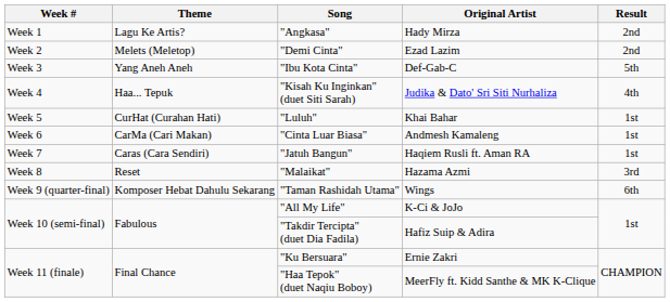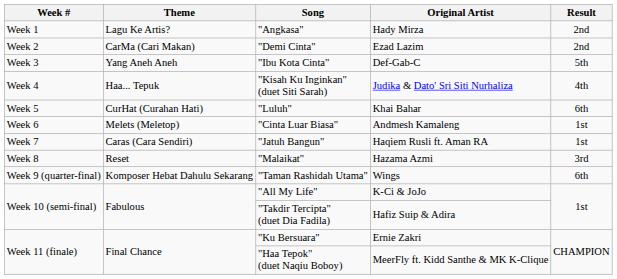 <table class="wikitable">
 <tr>
 <th>Week #</th>
 <th>Theme</th>
 <th>Song</th>
 <th>Original Artist</th>
 <th>Result</th>
 </tr>
 <tr>
 <td>Week 1</td>
 <td>Lagu Ke Artis?</td>
 <td>"Angkasa"</td>
 <td>Hady Mirza</td>
 <td align="center">2nd</td>
 </tr>
 <tr>
 <td>Week 2</td>
-<td>Melets (Meletop)</td>
+<td>CarMa (Cari Makan)</td>
 <td>"Demi Cinta"</td>
 <td>Ezad Lazim</td>
 <td align="center">2nd</td>
 </tr>
 <tr>
 <td>Week 3</td>
 <td>Yang Aneh Aneh</td>
 <td>"Ibu Kota Cinta"</td>
 <td>Def-Gab-C</td>
 <td align="center">5th</td>
 </tr>
 <tr>
 <td>Week 4</td>
 <td>Haa... Tepuk</td>
 <td>"Kisah Ku Inginkan"<br>(duet Siti Sarah)</td>
 <td><a href='#'>Judika</a> & <a href='#'>Dato' Sri Siti Nurhaliza</a></td>
 <td align="center">4th</td>
 </tr>
 <tr>
 <td>Week 5</td>
 <td>CurHat (Curahan Hati)</td>
 <td>"Luluh"</td>
 <td>Khai Bahar</td>
-<td align="center">1st</td>
+<td align="center">6th</td>
 </tr>
 <tr>
 <td>Week 6</td>
-<td>CarMa (Cari Makan)</td>
+<td>Melets (Meletop)</td>
 <td>"Cinta Luar Biasa"</td>
 <td>Andmesh Kamaleng</td>
 <td align="center">1st</td>
 </tr>
 <tr>
 <td>Week 7</td>
 <td>Caras (Cara Sendiri)</td>
 <td>"Jatuh Bangun"</td>
 <td>Haqiem Rusli ft. Aman RA</td>
 <td align="center">1st</td>
 </tr>
 <tr>
 <td>Week 8</td>
 <td>Reset</td>
 <td>"Malaikat"</td>
 <td>Hazama Azmi</td>
 <td align="center">3rd</td>
 </tr>
 <tr>
 <td>Week 9 (quarter-final)</td>
 <td>Komposer Hebat Dahulu Sekarang</td>
 <td>"Taman Rashidah Utama"</td>
 <td>Wings</td>
 <td align="center">6th</td>
 </tr>
 <tr>
 <td rowspan="2">Week 10 (semi-final)</td>
 <td rowspan="2">Fabulous</td>
 <td>"All My Life"</td>
 <td>K-Ci & JoJo</td>
 <td rowspan="2" align="center">1st</td>
 </tr>
 <tr>
 <td>"Takdir Tercipta"<br>(duet Dia Fadila)</td>
 <td>Hafiz Suip & Adira</td>
 </tr>
 <tr>
 <td rowspan="2">Week 11 (finale)</td>
 <td rowspan="2">Final Chance</td>
 <td>"Ku Bersuara"</td>
 <td>Ernie Zakri</td>
 <td rowspan="2" align="center">CHAMPION</td>
 </tr>
 <tr>
 <td>"Haa Tepok"<br>(duet Naqiu Boboy)</td>
 <td>MeerFly ft. Kidd Santhe & MK K-Clique</td>
 </tr>
 </table>
